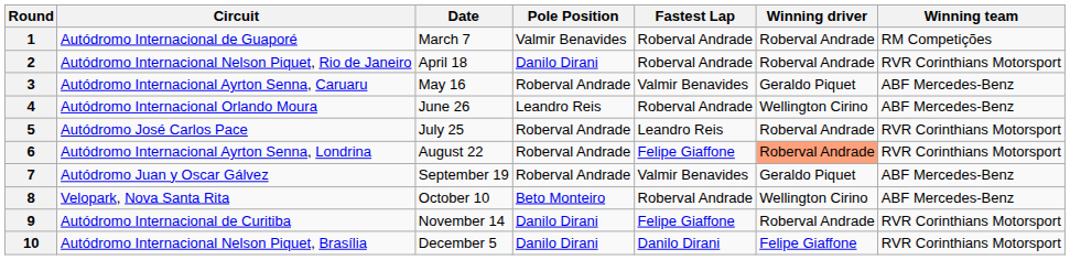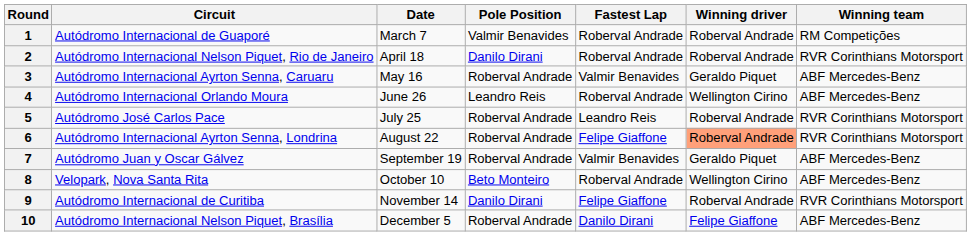 <table class="wikitable" style="font-size: 85%">
 <tr>
 <th>Round</th>
 <th>Circuit</th>
 <th>Date</th>
 <th>Pole Position</th>
 <th>Fastest Lap</th>
 <th>Winning driver</th>
 <th>Winning team</th>
 </tr>
 <tr>
 <th>1</th>
 <td><a href='#'>Autódromo Internacional de Guaporé</a></td>
 <td>March 7</td>
 <td>Valmir Benavides</td>
 <td>Roberval Andrade</td>
 <td>Roberval Andrade</td>
 <td>RM Competições</td>
 </tr>
 <tr>
 <th>2</th>
 <td><a href='#'>Autódromo Internacional Nelson Piquet</a>, <a href='#'>Rio de Janeiro</a></td>
 <td>April 18</td>
 <td><a href='#'>Danilo Dirani</a></td>
 <td>Roberval Andrade</td>
 <td>Roberval Andrade</td>
 <td>RVR Corinthians Motorsport</td>
 </tr>
 <tr>
 <th>3</th>
 <td><a href='#'>Autódromo Internacional Ayrton Senna</a>, <a href='#'>Caruaru</a></td>
 <td>May 16</td>
 <td>Roberval Andrade</td>
 <td>Valmir Benavides</td>
 <td>Geraldo Piquet</td>
 <td>ABF Mercedes-Benz</td>
 </tr>
 <tr>
 <th>4</th>
 <td><a href='#'>Autódromo Internacional Orlando Moura</a></td>
 <td>June 26</td>
 <td>Leandro Reis</td>
 <td>Roberval Andrade</td>
 <td>Wellington Cirino</td>
 <td>ABF Mercedes-Benz</td>
 </tr>
 <tr>
 <th>5</th>
 <td><a href='#'>Autódromo José Carlos Pace</a></td>
 <td>July 25</td>
 <td>Roberval Andrade</td>
 <td>Leandro Reis</td>
 <td>Roberval Andrade</td>
 <td>RVR Corinthians Motorsport</td>
 </tr>
 <tr>
 <th>6</th>
 <td><a href='#'>Autódromo Internacional Ayrton Senna</a>, <a href='#'>Londrina</a></td>
 <td>August 22</td>
 <td>Roberval Andrade</td>
 <td><a href='#'>Felipe Giaffone</a></td>
 <td style="background: lightsalmon;">Roberval Andrade</td>
 <td>RVR Corinthians Motorsport</td>
 </tr>
 <tr>
 <th>7</th>
 <td><a href='#'>Autódromo Juan y Oscar Gálvez</a></td>
 <td>September 19</td>
 <td>Roberval Andrade</td>
 <td>Valmir Benavides</td>
 <td>Geraldo Piquet</td>
 <td>ABF Mercedes-Benz</td>
 </tr>
 <tr>
 <th>8</th>
 <td><a href='#'>Velopark</a>, <a href='#'>Nova Santa Rita</a></td>
 <td>October 10</td>
 <td><a href='#'>Beto Monteiro</a></td>
 <td>Roberval Andrade</td>
 <td>Wellington Cirino</td>
 <td>ABF Mercedes-Benz</td>
 </tr>
 <tr>
 <th>9</th>
 <td><a href='#'>Autódromo Internacional de Curitiba</a></td>
 <td>November 14</td>
 <td><a href='#'>Danilo Dirani</a></td>
 <td><a href='#'>Felipe Giaffone</a></td>
 <td>Roberval Andrade</td>
 <td>RVR Corinthians Motorsport</td>
 </tr>
 <tr>
 <th>10</th>
 <td><a href='#'>Autódromo Internacional Nelson Piquet</a>, <a href='#'>Brasília</a></td>
 <td>December 5</td>
-<td><a href='#'>Danilo Dirani</a></td>
+<td>Roberval Andrade</td>
 <td><a href='#'>Danilo Dirani</a></td>
 <td><a href='#'>Felipe Giaffone</a></td>
-<td>RVR Corinthians Motorsport</td>
+<td>ABF Mercedes-Benz</td>
 </tr>
 </table>
